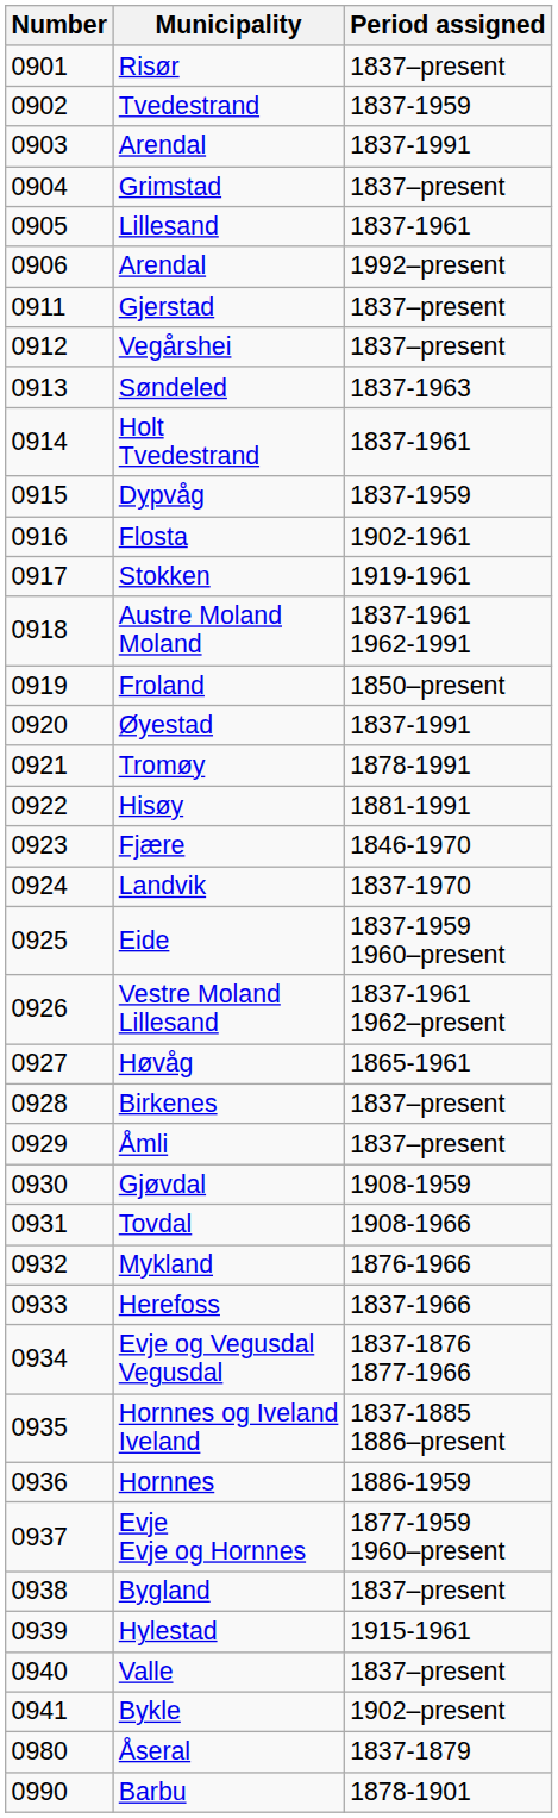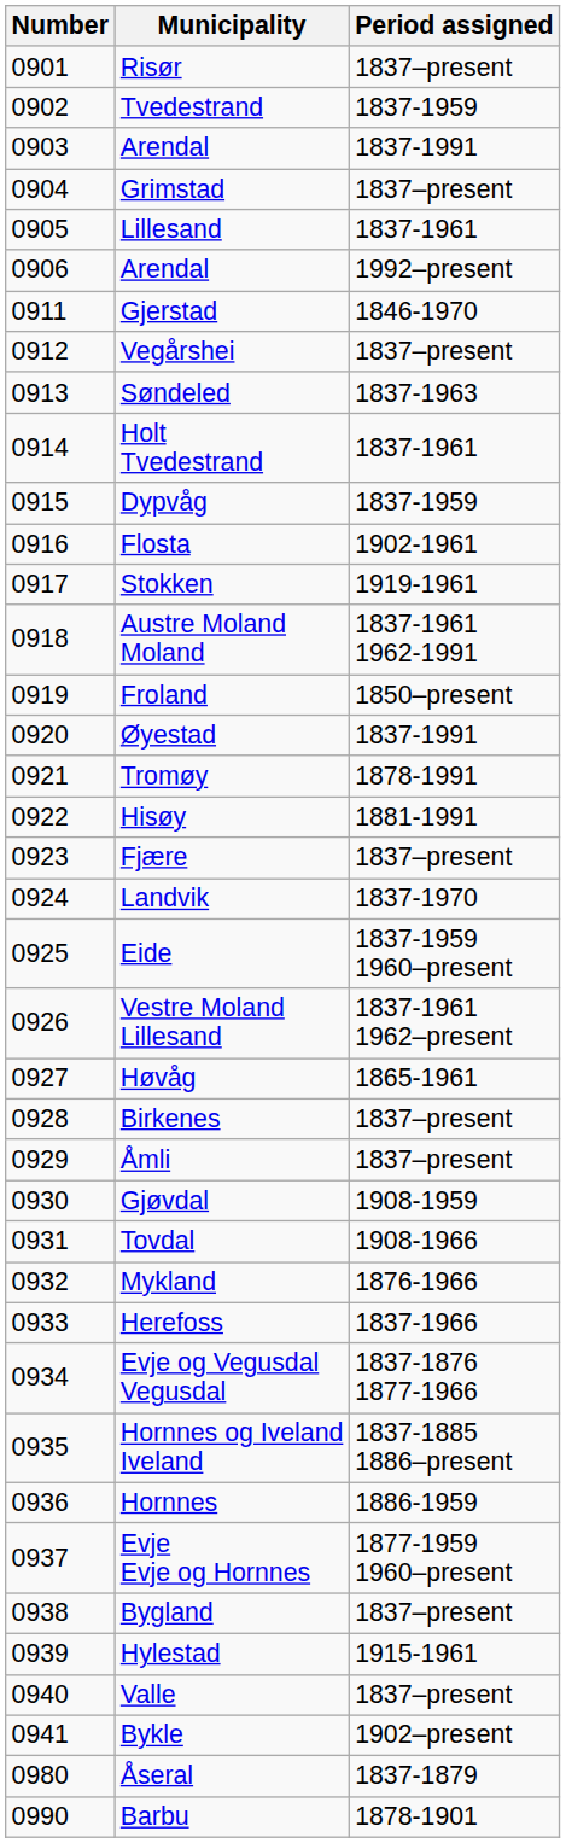 <table class="wikitable">
 <tr>
 <th>Number</th>
 <th>Municipality</th>
 <th>Period assigned</th>
 </tr>
 <tr>
 <td>0901</td>
 <td><a href='#'>Risør</a></td>
 <td>1837–present</td>
 </tr>
 <tr>
 <td>0902</td>
 <td><a href='#'>Tvedestrand</a></td>
 <td>1837-1959</td>
 </tr>
 <tr>
 <td>0903</td>
 <td><a href='#'>Arendal</a></td>
 <td>1837-1991</td>
 </tr>
 <tr>
 <td>0904</td>
 <td><a href='#'>Grimstad</a></td>
 <td>1837–present</td>
 </tr>
 <tr>
 <td>0905</td>
 <td><a href='#'>Lillesand</a></td>
 <td>1837-1961</td>
 </tr>
 <tr>
 <td>0906</td>
 <td><a href='#'>Arendal</a></td>
 <td>1992–present</td>
 </tr>
 <tr>
 <td>0911</td>
 <td><a href='#'>Gjerstad</a></td>
-<td>1837–present</td>
+<td>1846-1970</td>
 </tr>
 <tr>
 <td>0912</td>
 <td><a href='#'>Vegårshei</a></td>
 <td>1837–present</td>
 </tr>
 <tr>
 <td>0913</td>
 <td><a href='#'>Søndeled</a></td>
 <td>1837-1963</td>
 </tr>
 <tr>
 <td>0914</td>
 <td><a href='#'>Holt</a><br><a href='#'>Tvedestrand</a></td>
 <td>1837-1961</td>
 </tr>
 <tr>
 <td>0915</td>
 <td><a href='#'>Dypvåg</a></td>
 <td>1837-1959</td>
 </tr>
 <tr>
 <td>0916</td>
 <td><a href='#'>Flosta</a></td>
 <td>1902-1961</td>
 </tr>
 <tr>
 <td>0917</td>
 <td><a href='#'>Stokken</a></td>
 <td>1919-1961</td>
 </tr>
 <tr>
 <td>0918</td>
 <td><a href='#'>Austre Moland</a><br><a href='#'>Moland</a></td>
 <td>1837-1961<br>1962-1991</td>
 </tr>
 <tr>
 <td>0919</td>
 <td><a href='#'>Froland</a></td>
 <td>1850–present</td>
 </tr>
 <tr>
 <td>0920</td>
 <td><a href='#'>Øyestad</a></td>
 <td>1837-1991</td>
 </tr>
 <tr>
 <td>0921</td>
 <td><a href='#'>Tromøy</a></td>
 <td>1878-1991</td>
 </tr>
 <tr>
 <td>0922</td>
 <td><a href='#'>Hisøy</a></td>
 <td>1881-1991</td>
 </tr>
 <tr>
 <td>0923</td>
 <td><a href='#'>Fjære</a></td>
-<td>1846-1970</td>
+<td>1837–present</td>
 </tr>
 <tr>
 <td>0924</td>
 <td><a href='#'>Landvik</a></td>
 <td>1837-1970</td>
 </tr>
 <tr>
 <td>0925</td>
 <td><a href='#'>Eide</a></td>
 <td>1837-1959<br>1960–present</td>
 </tr>
 <tr>
 <td>0926</td>
 <td><a href='#'>Vestre Moland</a><br><a href='#'>Lillesand</a></td>
 <td>1837-1961<br>1962–present</td>
 </tr>
 <tr>
 <td>0927</td>
 <td><a href='#'>Høvåg</a></td>
 <td>1865-1961</td>
 </tr>
 <tr>
 <td>0928</td>
 <td><a href='#'>Birkenes</a></td>
 <td>1837–present</td>
 </tr>
 <tr>
 <td>0929</td>
 <td><a href='#'>Åmli</a></td>
 <td>1837–present</td>
 </tr>
 <tr>
 <td>0930</td>
 <td><a href='#'>Gjøvdal</a></td>
 <td>1908-1959</td>
 </tr>
 <tr>
 <td>0931</td>
 <td><a href='#'>Tovdal</a></td>
 <td>1908-1966</td>
 </tr>
 <tr>
 <td>0932</td>
 <td><a href='#'>Mykland</a></td>
 <td>1876-1966</td>
 </tr>
 <tr>
 <td>0933</td>
 <td><a href='#'>Herefoss</a></td>
 <td>1837-1966</td>
 </tr>
 <tr>
 <td>0934</td>
 <td><a href='#'>Evje og Vegusdal</a><br><a href='#'>Vegusdal</a></td>
 <td>1837-1876<br>1877-1966</td>
 </tr>
 <tr>
 <td>0935</td>
 <td><a href='#'>Hornnes og Iveland</a><br><a href='#'>Iveland</a></td>
 <td>1837-1885<br>1886–present</td>
 </tr>
 <tr>
 <td>0936</td>
 <td><a href='#'>Hornnes</a></td>
 <td>1886-1959</td>
 </tr>
 <tr>
 <td>0937</td>
 <td><a href='#'>Evje</a><br><a href='#'>Evje og Hornnes</a></td>
 <td>1877-1959<br>1960–present</td>
 </tr>
 <tr>
 <td>0938</td>
 <td><a href='#'>Bygland</a></td>
 <td>1837–present</td>
 </tr>
 <tr>
 <td>0939</td>
 <td><a href='#'>Hylestad</a></td>
 <td>1915-1961</td>
 </tr>
 <tr>
 <td>0940</td>
 <td><a href='#'>Valle</a></td>
 <td>1837–present</td>
 </tr>
 <tr>
 <td>0941</td>
 <td><a href='#'>Bykle</a></td>
 <td>1902–present</td>
 </tr>
 <tr>
 <td>0980</td>
 <td><a href='#'>Åseral</a></td>
 <td>1837-1879</td>
 </tr>
 <tr>
 <td>0990</td>
 <td><a href='#'>Barbu</a></td>
 <td>1878-1901</td>
 </tr>
 </table>
